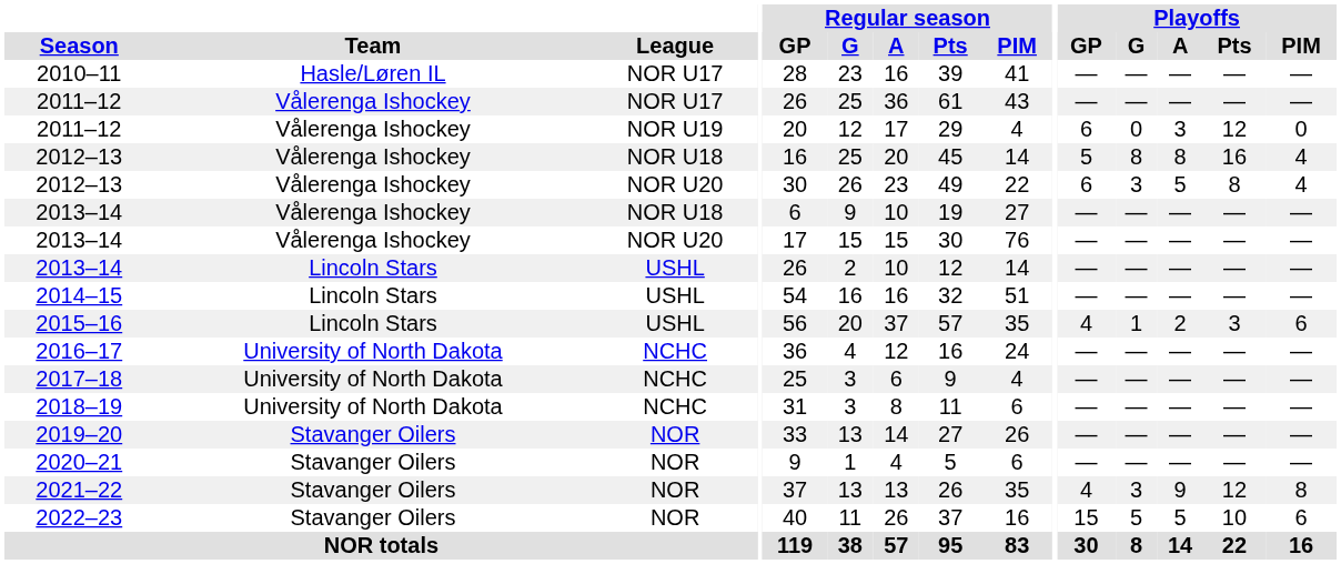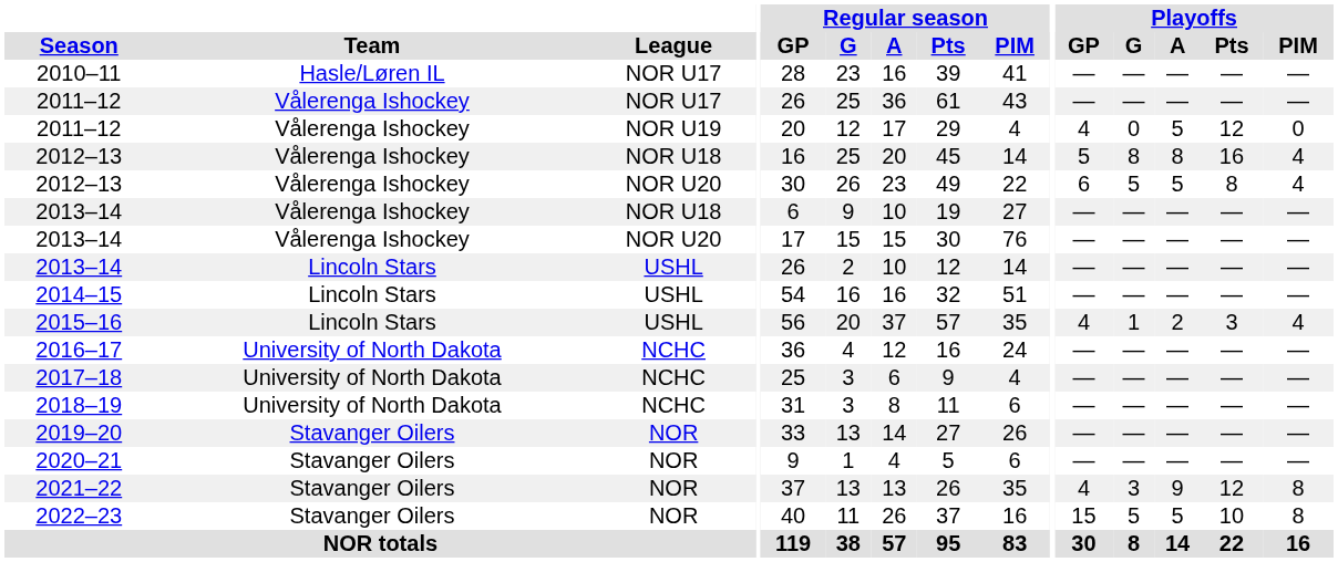 <table border="0" cellpadding="1" cellspacing="0" style="text-align:center; width:60em">
 <tr bgcolor="#e0e0e0">
 <th colspan="3" bgcolor="#ffffff"></th>
 <th rowspan="99" bgcolor="#ffffff"></th>
 <th colspan="5"><a href='#'>Regular season</a></th>
 <th rowspan="99" bgcolor="#ffffff"></th>
 <th colspan="5"><a href='#'>Playoffs</a></th>
 </tr>
 <tr bgcolor="#e0e0e0">
 <th><a href='#'>Season</a></th>
 <th>Team</th>
 <th>League</th>
 <th>GP</th>
 <th><a href='#'>G</a></th>
 <th><a href='#'>A</a></th>
 <th><a href='#'>Pts</a></th>
 <th><a href='#'>PIM</a></th>
 <th>GP</th>
 <th>G</th>
 <th>A</th>
 <th>Pts</th>
 <th>PIM</th>
 </tr>
 <tr>
 <td>2010–11</td>
 <td><a href='#'>Hasle/Løren IL</a></td>
 <td>NOR U17</td>
 <td>28</td>
 <td>23</td>
 <td>16</td>
 <td>39</td>
 <td>41</td>
 <td>—</td>
 <td>—</td>
 <td>—</td>
 <td>—</td>
 <td>—</td>
 </tr>
 <tr bgcolor="#f0f0f0">
 <td>2011–12</td>
 <td><a href='#'>Vålerenga Ishockey</a></td>
 <td>NOR U17</td>
 <td>26</td>
 <td>25</td>
 <td>36</td>
 <td>61</td>
 <td>43</td>
 <td>—</td>
 <td>—</td>
 <td>—</td>
 <td>—</td>
 <td>—</td>
 </tr>
 <tr>
 <td>2011–12</td>
 <td>Vålerenga Ishockey</td>
 <td>NOR U19</td>
 <td>20</td>
 <td>12</td>
 <td>17</td>
 <td>29</td>
 <td>4</td>
-<td>6</td>
+<td>4</td>
 <td>0</td>
-<td>3</td>
+<td>5</td>
 <td>12</td>
 <td>0</td>
 </tr>
 <tr bgcolor="#f0f0f0">
 <td>2012–13</td>
 <td>Vålerenga Ishockey</td>
 <td>NOR U18</td>
 <td>16</td>
 <td>25</td>
 <td>20</td>
 <td>45</td>
 <td>14</td>
 <td>5</td>
 <td>8</td>
 <td>8</td>
 <td>16</td>
 <td>4</td>
 </tr>
 <tr>
 <td>2012–13</td>
 <td>Vålerenga Ishockey</td>
 <td>NOR U20</td>
 <td>30</td>
 <td>26</td>
 <td>23</td>
 <td>49</td>
 <td>22</td>
 <td>6</td>
-<td>3</td>
+<td>5</td>
 <td>5</td>
 <td>8</td>
 <td>4</td>
 </tr>
 <tr bgcolor="#f0f0f0">
 <td>2013–14</td>
 <td>Vålerenga Ishockey</td>
 <td>NOR U18</td>
 <td>6</td>
 <td>9</td>
 <td>10</td>
 <td>19</td>
 <td>27</td>
 <td>—</td>
 <td>—</td>
 <td>—</td>
 <td>—</td>
 <td>—</td>
 </tr>
 <tr>
 <td>2013–14</td>
 <td>Vålerenga Ishockey</td>
 <td>NOR U20</td>
 <td>17</td>
 <td>15</td>
 <td>15</td>
 <td>30</td>
 <td>76</td>
 <td>—</td>
 <td>—</td>
 <td>—</td>
 <td>—</td>
 <td>—</td>
 </tr>
 <tr bgcolor="#f0f0f0">
 <td><a href='#'>2013–14</a></td>
 <td><a href='#'>Lincoln Stars</a></td>
 <td><a href='#'>USHL</a></td>
 <td>26</td>
 <td>2</td>
 <td>10</td>
 <td>12</td>
 <td>14</td>
 <td>—</td>
 <td>—</td>
 <td>—</td>
 <td>—</td>
 <td>—</td>
 </tr>
 <tr>
 <td><a href='#'>2014–15</a></td>
 <td>Lincoln Stars</td>
 <td>USHL</td>
 <td>54</td>
 <td>16</td>
 <td>16</td>
 <td>32</td>
 <td>51</td>
 <td>—</td>
 <td>—</td>
 <td>—</td>
 <td>—</td>
 <td>—</td>
 </tr>
 <tr bgcolor="#f0f0f0">
 <td><a href='#'>2015–16</a></td>
 <td>Lincoln Stars</td>
 <td>USHL</td>
 <td>56</td>
 <td>20</td>
 <td>37</td>
 <td>57</td>
 <td>35</td>
 <td>4</td>
 <td>1</td>
 <td>2</td>
 <td>3</td>
-<td>6</td>
+<td>4</td>
 </tr>
 <tr>
 <td><a href='#'>2016–17</a></td>
 <td><a href='#'>University of North Dakota</a></td>
 <td><a href='#'>NCHC</a></td>
 <td>36</td>
 <td>4</td>
 <td>12</td>
 <td>16</td>
 <td>24</td>
 <td>—</td>
 <td>—</td>
 <td>—</td>
 <td>—</td>
 <td>—</td>
 </tr>
 <tr bgcolor="#f0f0f0">
 <td><a href='#'>2017–18</a></td>
 <td>University of North Dakota</td>
 <td>NCHC</td>
 <td>25</td>
 <td>3</td>
 <td>6</td>
 <td>9</td>
 <td>4</td>
 <td>—</td>
 <td>—</td>
 <td>—</td>
 <td>—</td>
 <td>—</td>
 </tr>
 <tr>
 <td><a href='#'>2018–19</a></td>
 <td>University of North Dakota</td>
 <td>NCHC</td>
 <td>31</td>
 <td>3</td>
 <td>8</td>
 <td>11</td>
 <td>6</td>
 <td>—</td>
 <td>—</td>
 <td>—</td>
 <td>—</td>
 <td>—</td>
 </tr>
 <tr bgcolor="#f0f0f0">
 <td><a href='#'>2019–20</a></td>
 <td><a href='#'>Stavanger Oilers</a></td>
 <td><a href='#'>NOR</a></td>
 <td>33</td>
 <td>13</td>
 <td>14</td>
 <td>27</td>
 <td>26</td>
 <td>—</td>
 <td>—</td>
 <td>—</td>
 <td>—</td>
 <td>—</td>
 </tr>
 <tr>
 <td><a href='#'>2020–21</a></td>
 <td>Stavanger Oilers</td>
 <td>NOR</td>
 <td>9</td>
 <td>1</td>
 <td>4</td>
 <td>5</td>
 <td>6</td>
 <td>—</td>
 <td>—</td>
 <td>—</td>
 <td>—</td>
 <td>—</td>
 </tr>
 <tr bgcolor="#f0f0f0">
 <td><a href='#'>2021–22</a></td>
 <td>Stavanger Oilers</td>
 <td>NOR</td>
 <td>37</td>
 <td>13</td>
 <td>13</td>
 <td>26</td>
 <td>35</td>
 <td>4</td>
 <td>3</td>
 <td>9</td>
 <td>12</td>
 <td>8</td>
 </tr>
 <tr>
 <td><a href='#'>2022–23</a></td>
 <td>Stavanger Oilers</td>
 <td>NOR</td>
 <td>40</td>
 <td>11</td>
 <td>26</td>
 <td>37</td>
 <td>16</td>
 <td>15</td>
 <td>5</td>
 <td>5</td>
 <td>10</td>
-<td>6</td>
+<td>8</td>
 </tr>
 <tr bgcolor="#e0e0e0">
 <th colspan="3">NOR totals</th>
 <th>119</th>
 <th>38</th>
 <th>57</th>
 <th>95</th>
 <th>83</th>
 <th>30</th>
 <th>8</th>
 <th>14</th>
 <th>22</th>
 <th>16</th>
 </tr>
 </table>
